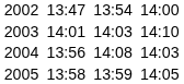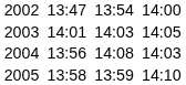 <table>
 <tr>
 <td>2002</td>
 <td></td>
 <td>13:47 </td>
 <td></td>
 <td>13:54</td>
 <td></td>
 <td>14:00</td>
 </tr>
 <tr>
 <td>2003</td>
 <td></td>
 <td>14:01</td>
 <td></td>
 <td>14:03</td>
 <td></td>
-<td>14:10</td>
+<td>14:05</td>
 </tr>
 <tr>
 <td>2004</td>
 <td></td>
 <td>13:56</td>
 <td></td>
 <td>14:08</td>
 <td></td>
 <td>14:03</td>
 </tr>
 <tr>
 <td>2005</td>
 <td></td>
 <td>13:58</td>
 <td></td>
 <td>13:59</td>
 <td></td>
-<td>14:05</td>
+<td>14:10</td>
 </tr>
 </table>
